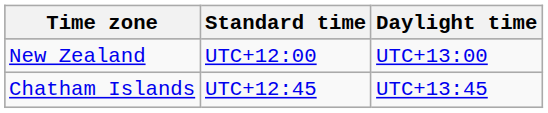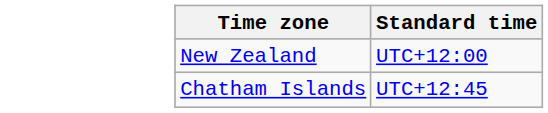 <table class="wikitable" style="margin-left:1em;float: right">
 <tr>
 <th>Time zone</th>
 <th>Standard time</th>
-<th>Daylight time</th>
 </tr>
 <tr>
 <td><a href='#'>New Zealand</a></td>
 <td><a href='#'>UTC+12:00</a></td>
-<td><a href='#'>UTC+13:00</a></td>
 </tr>
 <tr>
 <td><a href='#'>Chatham Islands</a></td>
 <td><a href='#'>UTC+12:45</a></td>
-<td><a href='#'>UTC+13:45</a></td>
 </tr>
 </table>
